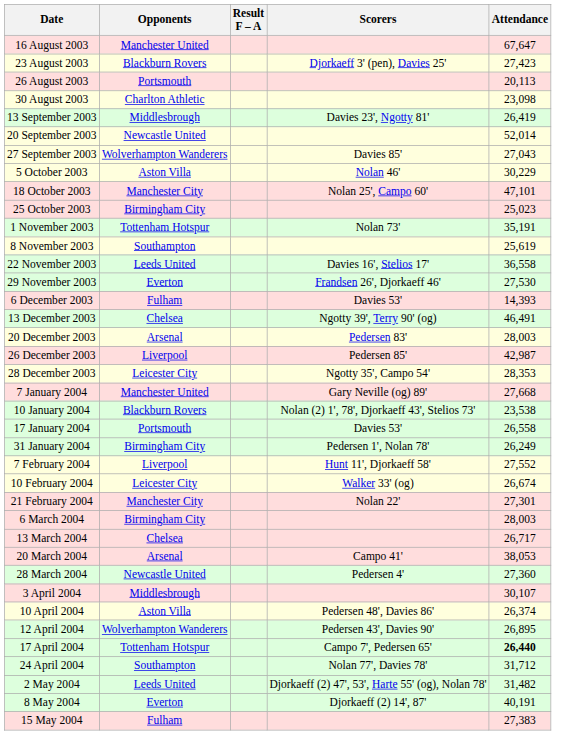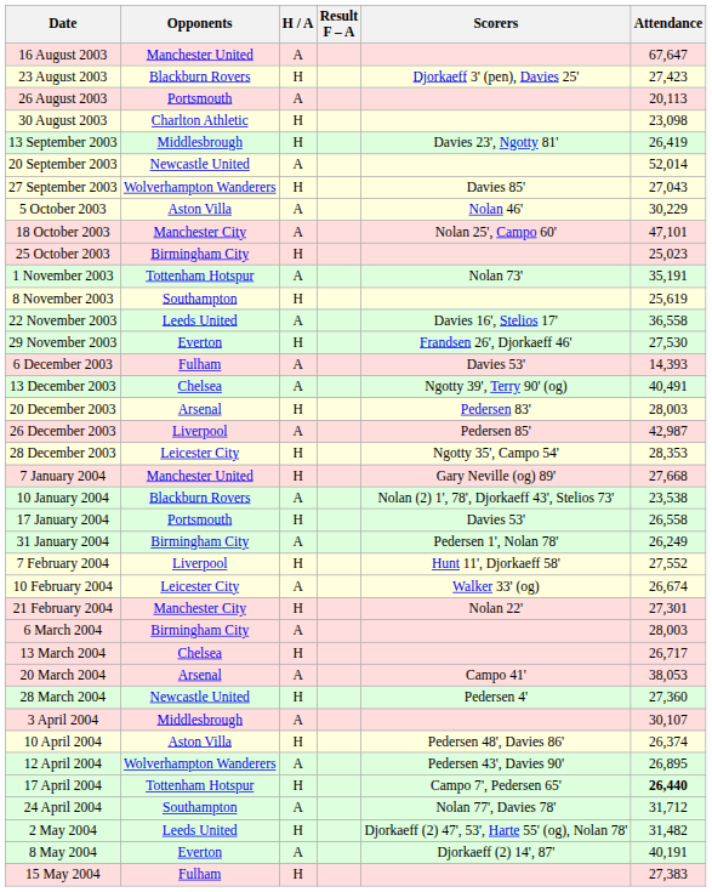 <table class="wikitable" style="text-align:center">
 <tr>
 <th>Date</th>
 <th>Opponents</th>
+<th>H / A</th>
 <th>Result<br>F – A</th>
 <th>Scorers</th>
 <th>Attendance</th>
 </tr>
 <tr bgcolor="#ffdddd">
 <td>16 August 2003</td>
 <td><a href='#'>Manchester United</a></td>
+<td>A</td>
 <td></td>
 <td></td>
 <td>67,647</td>
 </tr>
 <tr bgcolor="#ffffdd">
 <td>23 August 2003</td>
 <td><a href='#'>Blackburn Rovers</a></td>
+<td>H</td>
 <td></td>
 <td><a href='#'>Djorkaeff</a> 3' (pen), <a href='#'>Davies</a> 25'</td>
 <td>27,423</td>
 </tr>
 <tr bgcolor="#ffdddd">
 <td>26 August 2003</td>
 <td><a href='#'>Portsmouth</a></td>
+<td>A</td>
 <td></td>
 <td></td>
 <td>20,113</td>
 </tr>
 <tr bgcolor="#ffffdd">
 <td>30 August 2003</td>
 <td><a href='#'>Charlton Athletic</a></td>
+<td>H</td>
 <td></td>
 <td></td>
 <td>23,098</td>
 </tr>
 <tr bgcolor="#ddffdd">
 <td>13 September 2003</td>
 <td><a href='#'>Middlesbrough</a></td>
+<td>H</td>
 <td></td>
 <td>Davies 23', <a href='#'>Ngotty</a> 81'</td>
 <td>26,419</td>
 </tr>
 <tr bgcolor="#ffffdd">
 <td>20 September 2003</td>
 <td><a href='#'>Newcastle United</a></td>
+<td>A</td>
 <td></td>
 <td></td>
 <td>52,014</td>
 </tr>
 <tr bgcolor="#ffffdd">
 <td>27 September 2003</td>
 <td><a href='#'>Wolverhampton Wanderers</a></td>
+<td>H</td>
 <td></td>
 <td>Davies 85'</td>
 <td>27,043</td>
 </tr>
 <tr bgcolor="#ffffdd">
 <td>5 October 2003</td>
 <td><a href='#'>Aston Villa</a></td>
+<td>A</td>
 <td></td>
 <td><a href='#'>Nolan</a> 46'</td>
 <td>30,229</td>
 </tr>
 <tr bgcolor="#ffdddd">
 <td>18 October 2003</td>
 <td><a href='#'>Manchester City</a></td>
+<td>A</td>
 <td></td>
 <td>Nolan 25', <a href='#'>Campo</a> 60'</td>
 <td>47,101</td>
 </tr>
 <tr bgcolor="#ffdddd">
 <td>25 October 2003</td>
 <td><a href='#'>Birmingham City</a></td>
+<td>H</td>
 <td></td>
 <td></td>
 <td>25,023</td>
 </tr>
 <tr bgcolor="#ddffdd">
 <td>1 November 2003</td>
 <td><a href='#'>Tottenham Hotspur</a></td>
+<td>A</td>
 <td></td>
 <td>Nolan 73'</td>
 <td>35,191</td>
 </tr>
 <tr bgcolor="#ffffdd">
 <td>8 November 2003</td>
 <td><a href='#'>Southampton</a></td>
+<td>H</td>
 <td></td>
 <td></td>
 <td>25,619</td>
 </tr>
 <tr bgcolor="#ddffdd">
 <td>22 November 2003</td>
 <td><a href='#'>Leeds United</a></td>
+<td>A</td>
 <td></td>
 <td>Davies 16', <a href='#'>Stelios</a> 17'</td>
 <td>36,558</td>
 </tr>
 <tr bgcolor="#ddffdd">
 <td>29 November 2003</td>
 <td><a href='#'>Everton</a></td>
+<td>H</td>
 <td></td>
 <td><a href='#'>Frandsen</a> 26', Djorkaeff 46'</td>
 <td>27,530</td>
 </tr>
 <tr bgcolor="#ffdddd">
 <td>6 December 2003</td>
 <td><a href='#'>Fulham</a></td>
+<td>A</td>
 <td></td>
 <td>Davies 53'</td>
 <td>14,393</td>
 </tr>
 <tr bgcolor="#ddffdd">
 <td>13 December 2003</td>
 <td><a href='#'>Chelsea</a></td>
+<td>A</td>
 <td></td>
 <td>Ngotty 39', <a href='#'>Terry</a> 90' (og)</td>
-<td>46,491</td>
+<td>40,491</td>
 </tr>
 <tr bgcolor="#ffffdd">
 <td>20 December 2003</td>
 <td><a href='#'>Arsenal</a></td>
+<td>H</td>
 <td></td>
 <td><a href='#'>Pedersen</a> 83'</td>
 <td>28,003</td>
 </tr>
 <tr bgcolor="#ffdddd">
 <td>26 December 2003</td>
 <td><a href='#'>Liverpool</a></td>
+<td>A</td>
 <td></td>
 <td>Pedersen 85'</td>
 <td>42,987</td>
 </tr>
 <tr bgcolor="#ffffdd">
 <td>28 December 2003</td>
 <td><a href='#'>Leicester City</a></td>
+<td>H</td>
 <td></td>
 <td>Ngotty 35', Campo 54'</td>
 <td>28,353</td>
 </tr>
 <tr bgcolor="#ffdddd">
 <td>7 January 2004</td>
 <td><a href='#'>Manchester United</a></td>
+<td>H</td>
 <td></td>
 <td>Gary Neville (og) 89'</td>
 <td>27,668</td>
 </tr>
 <tr bgcolor="#ddffdd">
 <td>10 January 2004</td>
 <td><a href='#'>Blackburn Rovers</a></td>
+<td>A</td>
 <td></td>
 <td>Nolan (2) 1', 78', Djorkaeff 43', Stelios 73'</td>
 <td>23,538</td>
 </tr>
 <tr bgcolor="#ddffdd">
 <td>17 January 2004</td>
 <td><a href='#'>Portsmouth</a></td>
+<td>H</td>
 <td></td>
 <td>Davies 53'</td>
 <td>26,558</td>
 </tr>
 <tr bgcolor="#ddffdd">
 <td>31 January 2004</td>
 <td><a href='#'>Birmingham City</a></td>
+<td>A</td>
 <td></td>
 <td>Pedersen 1', Nolan 78'</td>
 <td>26,249</td>
 </tr>
 <tr bgcolor="#ffffdd">
 <td>7 February 2004</td>
 <td><a href='#'>Liverpool</a></td>
+<td>H</td>
 <td></td>
 <td><a href='#'>Hunt</a> 11', Djorkaeff 58'</td>
 <td>27,552</td>
 </tr>
 <tr bgcolor="#ffffdd">
 <td>10 February 2004</td>
 <td><a href='#'>Leicester City</a></td>
+<td>A</td>
 <td></td>
 <td><a href='#'>Walker</a> 33' (og)</td>
 <td>26,674</td>
 </tr>
 <tr bgcolor="#ffdddd">
 <td>21 February 2004</td>
 <td><a href='#'>Manchester City</a></td>
+<td>H</td>
 <td></td>
 <td>Nolan 22'</td>
 <td>27,301</td>
 </tr>
 <tr bgcolor="#ffdddd">
 <td>6 March 2004</td>
 <td><a href='#'>Birmingham City</a></td>
+<td>A</td>
 <td></td>
 <td></td>
 <td>28,003</td>
 </tr>
 <tr bgcolor="#ffdddd">
 <td>13 March 2004</td>
 <td><a href='#'>Chelsea</a></td>
+<td>H</td>
 <td></td>
 <td></td>
 <td>26,717</td>
 </tr>
 <tr bgcolor="#ffdddd">
 <td>20 March 2004</td>
 <td><a href='#'>Arsenal</a></td>
+<td>A</td>
 <td></td>
 <td>Campo 41'</td>
 <td>38,053</td>
 </tr>
 <tr bgcolor="#ddffdd">
 <td>28 March 2004</td>
 <td><a href='#'>Newcastle United</a></td>
+<td>H</td>
 <td></td>
 <td>Pedersen 4'</td>
 <td>27,360</td>
 </tr>
 <tr bgcolor="#ffdddd">
 <td>3 April 2004</td>
 <td><a href='#'>Middlesbrough</a></td>
+<td>A</td>
 <td></td>
 <td></td>
 <td>30,107</td>
 </tr>
 <tr bgcolor="#ffffdd">
 <td>10 April 2004</td>
 <td><a href='#'>Aston Villa</a></td>
+<td>H</td>
 <td></td>
 <td>Pedersen 48', Davies 86'</td>
 <td>26,374</td>
 </tr>
 <tr bgcolor="#ddffdd">
 <td>12 April 2004</td>
 <td><a href='#'>Wolverhampton Wanderers</a></td>
+<td>A</td>
 <td></td>
 <td>Pedersen 43', Davies 90'</td>
 <td>26,895</td>
 </tr>
 <tr bgcolor="#ddffdd">
 <td>17 April 2004</td>
 <td><a href='#'>Tottenham Hotspur</a></td>
+<td>H</td>
 <td></td>
 <td>Campo 7', Pedersen 65'</td>
 <td><strong>26,440</strong></td>
 </tr>
 <tr bgcolor="#ddffdd">
 <td>24 April 2004</td>
 <td><a href='#'>Southampton</a></td>
+<td>A</td>
 <td></td>
 <td>Nolan 77', Davies 78'</td>
 <td>31,712</td>
 </tr>
 <tr bgcolor="#ddffdd">
 <td>2 May 2004</td>
 <td><a href='#'>Leeds United</a></td>
+<td>H</td>
 <td></td>
 <td>Djorkaeff (2) 47', 53', <a href='#'>Harte</a> 55' (og), Nolan 78'</td>
 <td>31,482</td>
 </tr>
 <tr bgcolor="#ddffdd">
 <td>8 May 2004</td>
 <td><a href='#'>Everton</a></td>
+<td>A</td>
 <td></td>
 <td>Djorkaeff (2) 14', 87'</td>
 <td>40,191</td>
 </tr>
 <tr bgcolor="#ffdddd">
 <td>15 May 2004</td>
 <td><a href='#'>Fulham</a></td>
+<td>H</td>
 <td></td>
 <td></td>
 <td>27,383</td>
 </tr>
 </table>
